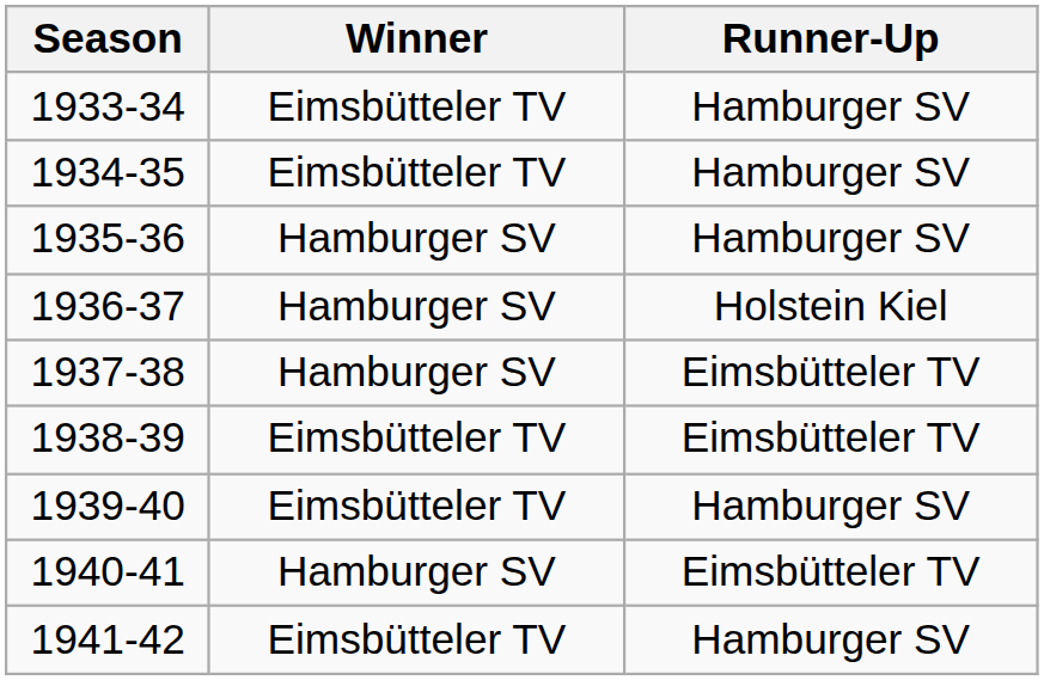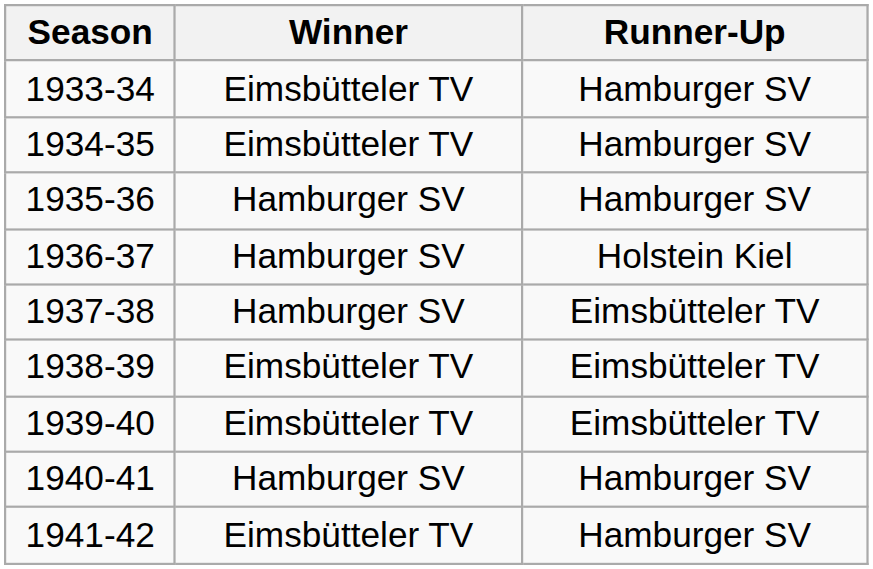 <table class="wikitable">
 <tr align="center" bgcolor="#dfdfdf">
 <th width="70">Season</th>
 <th width="150">Winner</th>
 <th width="150">Runner-Up</th>
 </tr>
 <tr align="center">
 <td>1933-34</td>
 <td>Eimsbütteler TV</td>
 <td>Hamburger SV</td>
 </tr>
 <tr align="center">
 <td>1934-35</td>
 <td>Eimsbütteler TV</td>
 <td>Hamburger SV</td>
 </tr>
 <tr align="center">
 <td>1935-36</td>
 <td>Hamburger SV</td>
 <td>Hamburger SV</td>
 </tr>
 <tr align="center">
 <td>1936-37</td>
 <td>Hamburger SV</td>
 <td>Holstein Kiel</td>
 </tr>
 <tr align="center">
 <td>1937-38</td>
 <td>Hamburger SV</td>
 <td>Eimsbütteler TV</td>
 </tr>
 <tr align="center">
 <td>1938-39</td>
 <td>Eimsbütteler TV</td>
 <td>Eimsbütteler TV</td>
 </tr>
 <tr align="center">
 <td>1939-40</td>
 <td>Eimsbütteler TV</td>
-<td>Hamburger SV</td>
+<td>Eimsbütteler TV</td>
 </tr>
 <tr align="center">
 <td>1940-41</td>
 <td>Hamburger SV</td>
-<td>Eimsbütteler TV</td>
+<td>Hamburger SV</td>
 </tr>
 <tr align="center">
 <td>1941-42</td>
 <td>Eimsbütteler TV</td>
 <td>Hamburger SV</td>
 </tr>
 </table>
